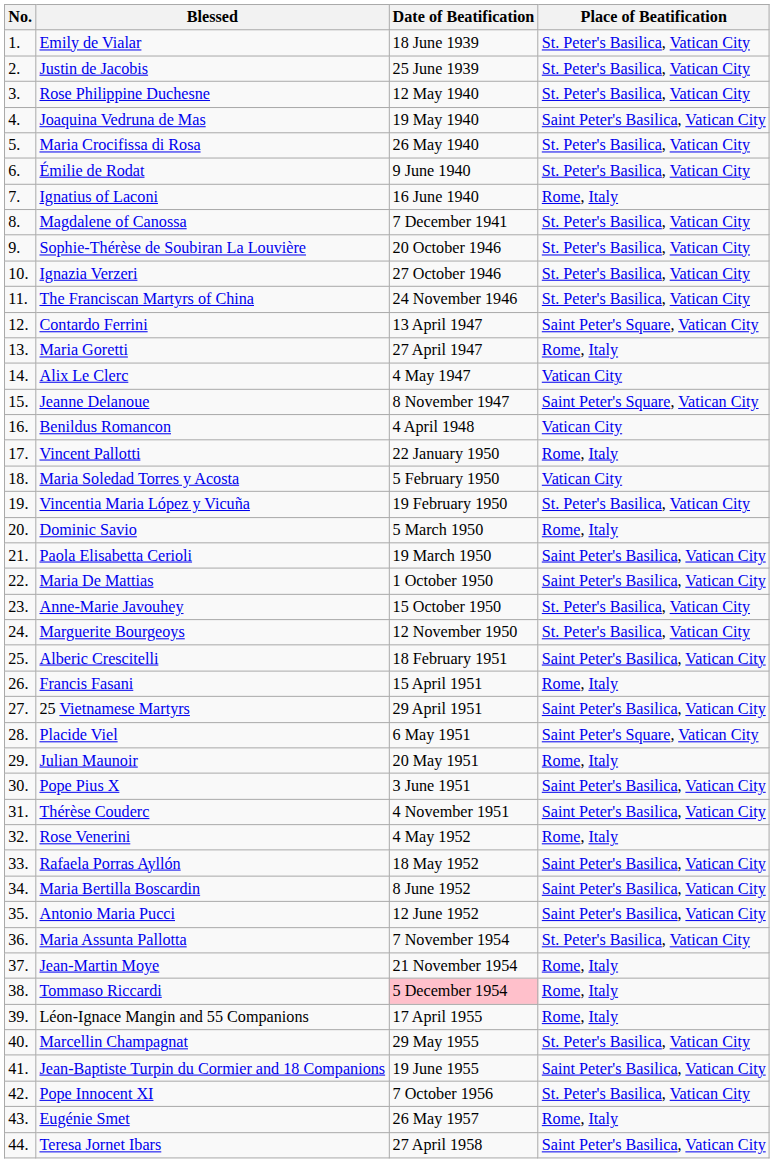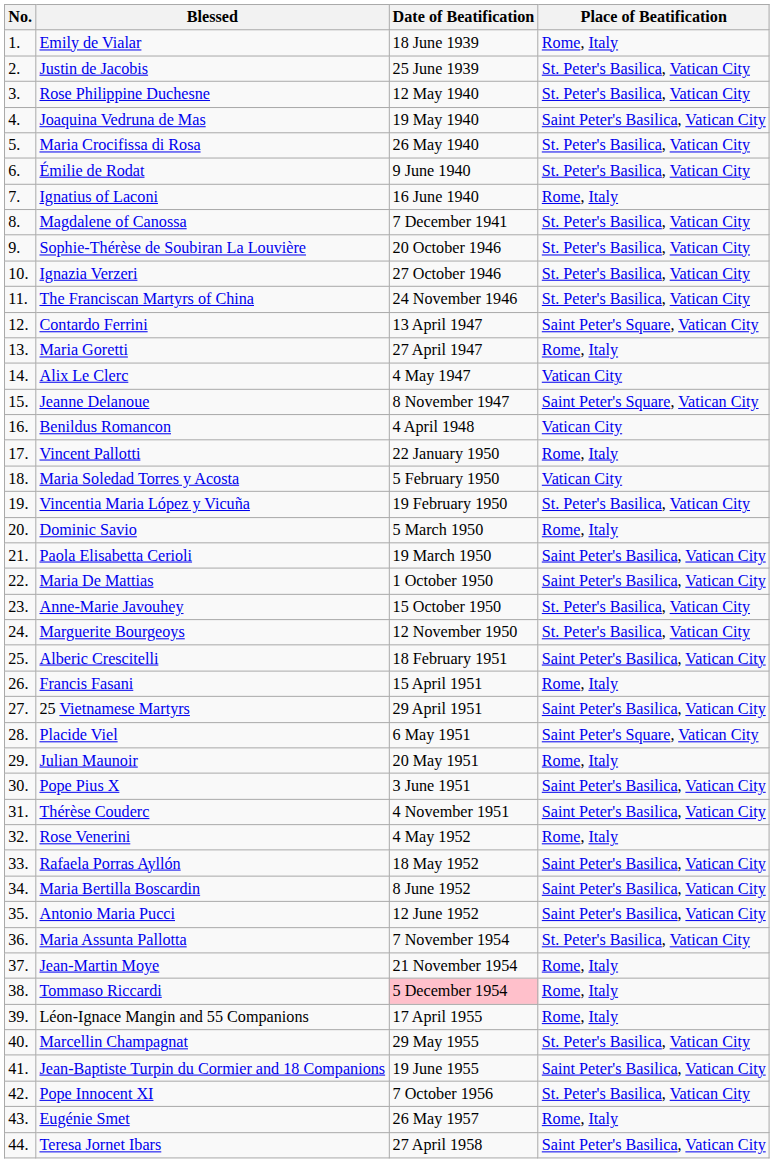 <table class="wikitable">
 <tr>
 <th>No.</th>
 <th>Blessed</th>
 <th>Date of Beatification</th>
 <th>Place of Beatification</th>
 </tr>
 <tr>
 <td>1.</td>
 <td><a href='#'>Emily de Vialar</a></td>
 <td>18 June 1939</td>
-<td><a href='#'>St. Peter's Basilica</a>, <a href='#'>Vatican City</a></td>
+<td><a href='#'>Rome</a>, <a href='#'>Italy</a></td>
 </tr>
 <tr>
 <td>2.</td>
 <td><a href='#'>Justin de Jacobis</a></td>
 <td>25 June 1939</td>
 <td><a href='#'>St. Peter's Basilica</a>, <a href='#'>Vatican City</a></td>
 </tr>
 <tr>
 <td>3.</td>
 <td><a href='#'>Rose Philippine Duchesne</a></td>
 <td>12 May 1940</td>
 <td><a href='#'>St. Peter's Basilica</a>, <a href='#'>Vatican City</a></td>
 </tr>
 <tr>
 <td>4.</td>
 <td><a href='#'>Joaquina Vedruna de Mas</a></td>
 <td>19 May 1940</td>
 <td><a href='#'>Saint Peter's Basilica</a>, <a href='#'>Vatican City</a></td>
 </tr>
 <tr>
 <td>5.</td>
 <td><a href='#'>Maria Crocifissa di Rosa</a></td>
 <td>26 May 1940</td>
 <td><a href='#'>St. Peter's Basilica</a>, <a href='#'>Vatican City</a></td>
 </tr>
 <tr>
 <td>6.</td>
 <td><a href='#'>Émilie de Rodat</a></td>
 <td>9 June 1940</td>
 <td><a href='#'>St. Peter's Basilica</a>, <a href='#'>Vatican City</a></td>
 </tr>
 <tr>
 <td>7.</td>
 <td><a href='#'>Ignatius of Laconi</a></td>
 <td>16 June 1940</td>
 <td><a href='#'>Rome</a>, <a href='#'>Italy</a></td>
 </tr>
 <tr>
 <td>8.</td>
 <td><a href='#'>Magdalene of Canossa</a></td>
 <td>7 December 1941</td>
 <td><a href='#'>St. Peter's Basilica</a>, <a href='#'>Vatican City</a></td>
 </tr>
 <tr>
 <td>9.</td>
 <td><a href='#'>Sophie-Thérèse de Soubiran La Louvière</a></td>
 <td>20 October 1946</td>
 <td><a href='#'>St. Peter's Basilica</a>, <a href='#'>Vatican City</a></td>
 </tr>
 <tr>
 <td>10.</td>
 <td><a href='#'>Ignazia Verzeri</a></td>
 <td>27 October 1946</td>
 <td><a href='#'>St. Peter's Basilica</a>, <a href='#'>Vatican City</a></td>
 </tr>
 <tr>
 <td>11.</td>
 <td><a href='#'>The Franciscan Martyrs of China</a></td>
 <td>24 November 1946</td>
 <td><a href='#'>St. Peter's Basilica</a>, <a href='#'>Vatican City</a></td>
 </tr>
 <tr>
 <td>12.</td>
 <td><a href='#'>Contardo Ferrini</a></td>
 <td>13 April 1947</td>
 <td><a href='#'>Saint Peter's Square</a>, <a href='#'>Vatican City</a></td>
 </tr>
 <tr>
 <td>13.</td>
 <td><a href='#'>Maria Goretti</a></td>
 <td>27 April 1947</td>
 <td><a href='#'>Rome</a>, <a href='#'>Italy</a></td>
 </tr>
 <tr>
 <td>14.</td>
 <td><a href='#'>Alix Le Clerc</a></td>
 <td>4 May 1947</td>
 <td><a href='#'>Vatican City</a></td>
 </tr>
 <tr>
 <td>15.</td>
 <td><a href='#'>Jeanne Delanoue</a></td>
 <td>8 November 1947</td>
 <td><a href='#'>Saint Peter's Square</a>, <a href='#'>Vatican City</a></td>
 </tr>
 <tr>
 <td>16.</td>
 <td><a href='#'>Benildus Romancon</a></td>
 <td>4 April 1948</td>
 <td><a href='#'>Vatican City</a></td>
 </tr>
 <tr>
 <td>17.</td>
 <td><a href='#'>Vincent Pallotti</a></td>
 <td>22 January 1950</td>
 <td><a href='#'>Rome</a>, <a href='#'>Italy</a></td>
 </tr>
 <tr>
 <td>18.</td>
 <td><a href='#'>Maria Soledad Torres y Acosta</a></td>
 <td>5 February 1950</td>
 <td><a href='#'>Vatican City</a></td>
 </tr>
 <tr>
 <td>19.</td>
 <td><a href='#'>Vincentia Maria López y Vicuña</a></td>
 <td>19 February 1950</td>
 <td><a href='#'>St. Peter's Basilica</a>, <a href='#'>Vatican City</a></td>
 </tr>
 <tr>
 <td>20.</td>
 <td><a href='#'>Dominic Savio</a></td>
 <td>5 March 1950</td>
 <td><a href='#'>Rome</a>, <a href='#'>Italy</a></td>
 </tr>
 <tr>
 <td>21.</td>
 <td><a href='#'>Paola Elisabetta Cerioli</a></td>
 <td>19 March 1950</td>
 <td><a href='#'>Saint Peter's Basilica</a>, <a href='#'>Vatican City</a></td>
 </tr>
 <tr>
 <td>22.</td>
 <td><a href='#'>Maria De Mattias</a></td>
 <td>1 October 1950</td>
 <td><a href='#'>Saint Peter's Basilica</a>, <a href='#'>Vatican City</a></td>
 </tr>
 <tr>
 <td>23.</td>
 <td><a href='#'>Anne-Marie Javouhey</a></td>
 <td>15 October 1950</td>
 <td><a href='#'>St. Peter's Basilica</a>, <a href='#'>Vatican City</a></td>
 </tr>
 <tr>
 <td>24.</td>
 <td><a href='#'>Marguerite Bourgeoys</a></td>
 <td>12 November 1950</td>
 <td><a href='#'>St. Peter's Basilica</a>, <a href='#'>Vatican City</a></td>
 </tr>
 <tr>
 <td>25.</td>
 <td><a href='#'>Alberic Crescitelli</a></td>
 <td>18 February 1951</td>
 <td><a href='#'>Saint Peter's Basilica</a>, <a href='#'>Vatican City</a></td>
 </tr>
 <tr>
 <td>26.</td>
 <td><a href='#'>Francis Fasani</a></td>
 <td>15 April 1951</td>
 <td><a href='#'>Rome</a>, <a href='#'>Italy</a></td>
 </tr>
 <tr>
 <td>27.</td>
 <td>25 <a href='#'>Vietnamese Martyrs</a></td>
 <td>29 April 1951</td>
 <td><a href='#'>Saint Peter's Basilica</a>, <a href='#'>Vatican City</a></td>
 </tr>
 <tr>
 <td>28.</td>
 <td><a href='#'>Placide Viel</a></td>
 <td>6 May 1951</td>
 <td><a href='#'>Saint Peter's Square</a>, <a href='#'>Vatican City</a></td>
 </tr>
 <tr>
 <td>29.</td>
 <td><a href='#'>Julian Maunoir</a></td>
 <td>20 May 1951</td>
 <td><a href='#'>Rome</a>, <a href='#'>Italy</a></td>
 </tr>
 <tr>
 <td>30.</td>
 <td><a href='#'>Pope Pius X</a></td>
 <td>3 June 1951</td>
 <td><a href='#'>Saint Peter's Basilica</a>, <a href='#'>Vatican City</a></td>
 </tr>
 <tr>
 <td>31.</td>
 <td><a href='#'>Thérèse Couderc</a></td>
 <td>4 November 1951</td>
 <td><a href='#'>Saint Peter's Basilica</a>, <a href='#'>Vatican City</a></td>
 </tr>
 <tr>
 <td>32.</td>
 <td><a href='#'>Rose Venerini</a></td>
 <td>4 May 1952</td>
 <td><a href='#'>Rome</a>, <a href='#'>Italy</a></td>
 </tr>
 <tr>
 <td>33.</td>
 <td><a href='#'>Rafaela Porras Ayllón</a></td>
 <td>18 May 1952</td>
 <td><a href='#'>Saint Peter's Basilica</a>, <a href='#'>Vatican City</a></td>
 </tr>
 <tr>
 <td>34.</td>
 <td><a href='#'>Maria Bertilla Boscardin</a></td>
 <td>8 June 1952</td>
 <td><a href='#'>Saint Peter's Basilica</a>, <a href='#'>Vatican City</a></td>
 </tr>
 <tr>
 <td>35.</td>
 <td><a href='#'>Antonio Maria Pucci</a></td>
 <td>12 June 1952</td>
 <td><a href='#'>Saint Peter's Basilica</a>, <a href='#'>Vatican City</a></td>
 </tr>
 <tr>
 <td>36.</td>
 <td><a href='#'>Maria Assunta Pallotta</a></td>
 <td>7 November 1954</td>
 <td><a href='#'>St. Peter's Basilica</a>, <a href='#'>Vatican City</a></td>
 </tr>
 <tr>
 <td>37.</td>
 <td><a href='#'>Jean-Martin Moye</a></td>
 <td>21 November 1954</td>
 <td><a href='#'>Rome</a>, <a href='#'>Italy</a></td>
 </tr>
 <tr>
 <td>38.</td>
 <td><a href='#'>Tommaso Riccardi</a></td>
 <td style="background: pink;">5 December 1954</td>
 <td><a href='#'>Rome</a>, <a href='#'>Italy</a></td>
 </tr>
 <tr>
 <td>39.</td>
 <td>Léon-Ignace Mangin and 55 Companions</td>
 <td>17 April 1955</td>
 <td><a href='#'>Rome</a>, <a href='#'>Italy</a></td>
 </tr>
 <tr>
 <td>40.</td>
 <td><a href='#'>Marcellin Champagnat</a></td>
 <td>29 May 1955</td>
 <td><a href='#'>St. Peter's Basilica</a>, <a href='#'>Vatican City</a></td>
 </tr>
 <tr>
 <td>41.</td>
 <td><a href='#'>Jean-Baptiste Turpin du Cormier and 18 Companions</a></td>
 <td>19 June 1955</td>
 <td><a href='#'>Saint Peter's Basilica</a>, <a href='#'>Vatican City</a></td>
 </tr>
 <tr>
 <td>42.</td>
 <td><a href='#'>Pope Innocent XI</a></td>
 <td>7 October 1956</td>
 <td><a href='#'>St. Peter's Basilica</a>, <a href='#'>Vatican City</a></td>
 </tr>
 <tr>
 <td>43.</td>
 <td><a href='#'>Eugénie Smet</a></td>
 <td>26 May 1957</td>
 <td><a href='#'>Rome</a>, <a href='#'>Italy</a></td>
 </tr>
 <tr>
 <td>44.</td>
 <td><a href='#'>Teresa Jornet Ibars</a></td>
 <td>27 April 1958</td>
 <td><a href='#'>Saint Peter's Basilica</a>, <a href='#'>Vatican City</a></td>
 </tr>
 </table>
